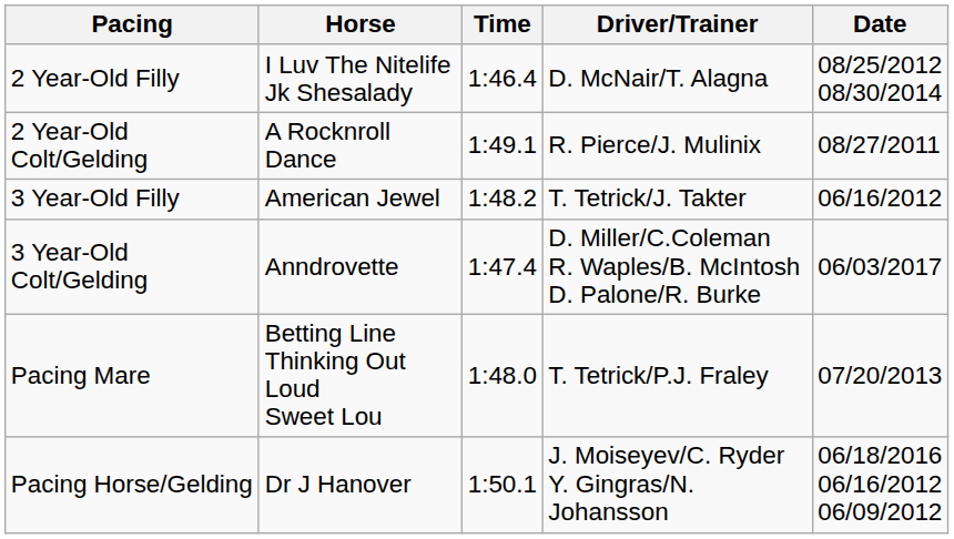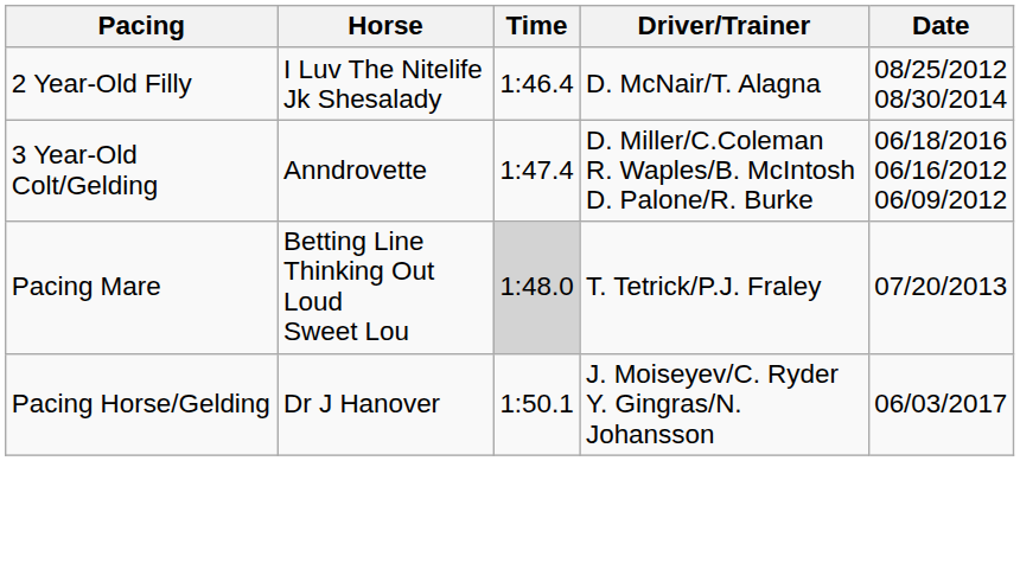 <table class="wikitable">
 <tr>
 <th>Pacing</th>
 <th>Horse</th>
 <th>Time</th>
 <th>Driver/Trainer</th>
 <th>Date</th>
 </tr>
 <tr>
 <td>2 Year-Old Filly</td>
 <td>I Luv The Nitelife<br>Jk Shesalady</td>
 <td>1:46.4</td>
 <td>D. McNair/T. Alagna</td>
 <td>08/25/2012<br>08/30/2014</td>
 </tr>
 <tr>
-<td>2 Year-Old Colt/Gelding</td>
-<td>A Rocknroll Dance</td>
-<td>1:49.1</td>
-<td>R. Pierce/J. Mulinix</td>
-<td>08/27/2011</td>
-</tr>
-<tr>
-<td>3 Year-Old Filly</td>
-<td>American Jewel</td>
-<td>1:48.2</td>
-<td>T. Tetrick/J. Takter</td>
-<td>06/16/2012</td>
-</tr>
-<tr>
 <td>3 Year-Old Colt/Gelding</td>
 <td>Anndrovette</td>
 <td>1:47.4</td>
 <td>D. Miller/C.Coleman<br>R. Waples/B. McIntosh<br>D. Palone/R. Burke</td>
-<td>06/03/2017</td>
+<td>06/18/2016<br>06/16/2012<br>06/09/2012</td>
 </tr>
 <tr>
 <td>Pacing Mare</td>
 <td>Betting Line<br>Thinking Out Loud<br>Sweet Lou</td>
-<td>1:48.0</td>
+<td style="background: lightgrey;">1:48.0</td>
 <td>T. Tetrick/P.J. Fraley</td>
 <td>07/20/2013</td>
 </tr>
 <tr>
 <td>Pacing Horse/Gelding</td>
 <td>Dr J Hanover</td>
 <td>1:50.1</td>
 <td>J. Moiseyev/C. Ryder<br>Y. Gingras/N. Johansson</td>
-<td>06/18/2016<br>06/16/2012<br>06/09/2012</td>
+<td>06/03/2017</td>
 </tr>
 </table>
